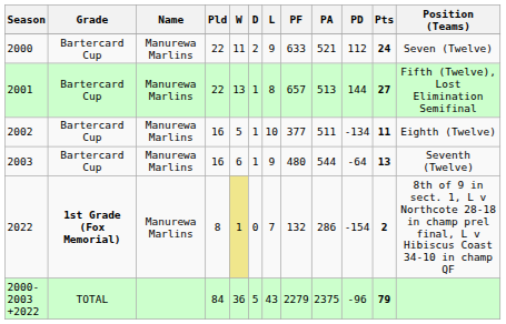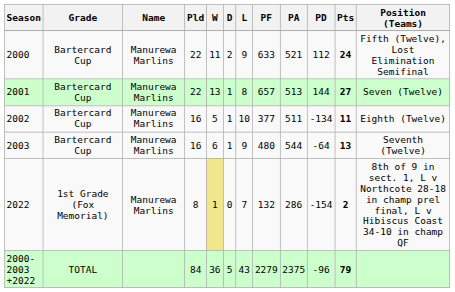 <table class="wikitable" style="text-align:center;">
 <tr>
 <th width=30>Season</th>
 <th width=170 abbr="Grade">Grade</th>
 <th width=125 abbr="Name">Name</th>
 <th width=20 abbr="Played">Pld</th>
 <th width=20 abbr="Won">W</th>
 <th width=20 abbr="Drawn">D</th>
 <th width=20 abbr="Lost">L</th>
 <th width=20 abbr="Points for">PF</th>
 <th width=20 abbr="Points against">PA</th>
 <th width=20 abbr="Points difference">PD</th>
 <th width=20 abbr="Points">Pts</th>
 <th width=220>Position (Teams)</th>
 </tr>
 <tr style="background: #ccffcc;">
 </tr>
 <tr>
 <td style="text-align:left;">2000</td>
 <td>Bartercard Cup</td>
 <td>Manurewa Marlins</td>
 <td>22</td>
 <td>11</td>
 <td>2</td>
 <td>9</td>
 <td>633</td>
 <td>521</td>
 <td>112</td>
 <td><strong>24</strong></td>
-<td>Seven (Twelve)</td>
+<td>Fifth (Twelve), Lost Elimination Semifinal</td>
 </tr>
 <tr style="background: #ccffcc;">
 <td style="text-align:left;">2001</td>
 <td>Bartercard Cup</td>
 <td>Manurewa Marlins</td>
 <td>22</td>
 <td>13</td>
 <td>1</td>
 <td>8</td>
 <td>657</td>
 <td>513</td>
 <td>144</td>
 <td><strong>27</strong></td>
-<td>Fifth (Twelve), Lost Elimination Semifinal</td>
+<td>Seven (Twelve)</td>
 </tr>
 <tr>
 <td style="text-align:left;">2002</td>
 <td>Bartercard Cup</td>
 <td>Manurewa Marlins</td>
 <td>16</td>
 <td>5</td>
 <td>1</td>
 <td>10</td>
 <td>377</td>
 <td>511</td>
 <td>-134</td>
 <td><strong>11</strong></td>
 <td>Eighth (Twelve)</td>
 </tr>
 <tr>
 <td style="text-align:left;">2003</td>
 <td>Bartercard Cup</td>
 <td>Manurewa Marlins</td>
 <td>16</td>
 <td>6</td>
 <td>1</td>
 <td>9</td>
 <td>480</td>
 <td>544</td>
 <td>-64</td>
 <td><strong>13</strong></td>
 <td>Seventh (Twelve)</td>
 </tr>
 <tr>
 <td style="text-align:left;">2022</td>
-<td><strong>1st Grade (Fox Memorial)</strong></td>
+<td>1st Grade (Fox Memorial)</td>
 <td>Manurewa Marlins</td>
 <td>8</td>
 <td style="background: khaki;">1</td>
 <td>0</td>
 <td>7</td>
 <td>132</td>
 <td>286</td>
 <td>-154</td>
 <td><strong>2</strong></td>
 <td>8th of 9 in sect. 1, L v Northcote 28-18 in champ prel final, L v Hibiscus Coast 34-10 in champ QF</td>
 </tr>
 <tr style="background: #ccffcc;">
 <td style="text-align:left;">2000-2003 +2022</td>
 <td>TOTAL</td>
 <td></td>
 <td>84</td>
 <td>36</td>
 <td>5</td>
 <td>43</td>
 <td>2279</td>
 <td>2375</td>
 <td>-96</td>
 <td><strong>79</strong></td>
 <td></td>
 </tr>
 </table>
